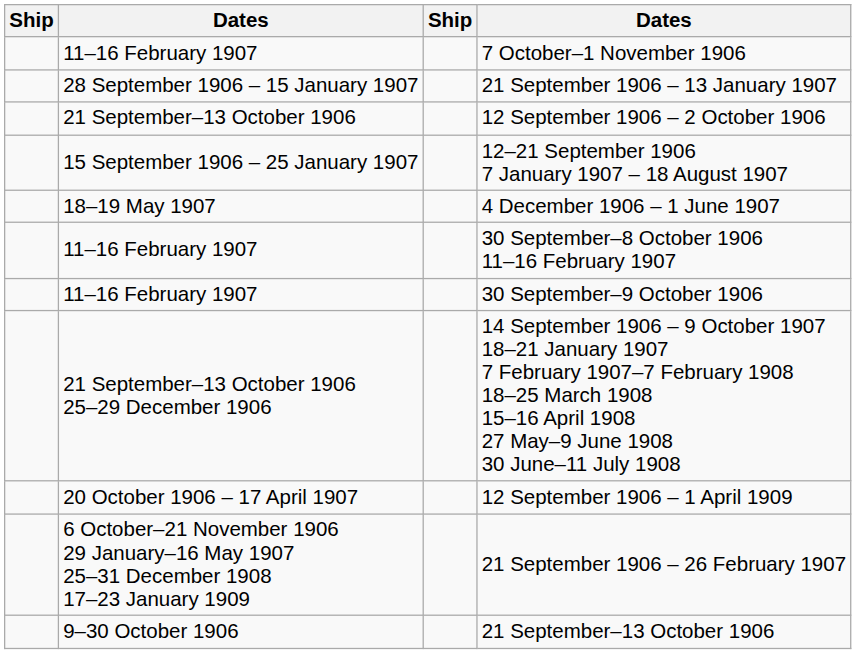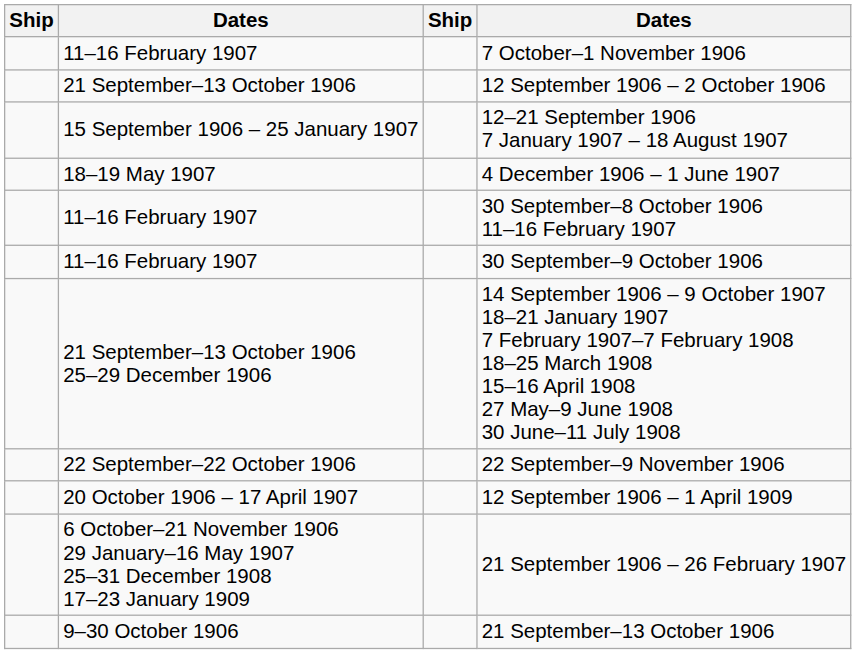 <table class="wikitable">
 <tr>
 <th>Ship</th>
 <th>Dates</th>
 <th>Ship</th>
 <th>Dates</th>
 </tr>
 <tr>
 <td></td>
 <td>11–16 February 1907</td>
 <td></td>
 <td>7 October–1 November 1906</td>
-</tr>
-<tr>
-<td></td>
-<td>28 September 1906 – 15 January 1907</td>
-<td></td>
-<td>21 September 1906 – 13 January 1907</td>
 </tr>
 <tr>
 <td></td>
 <td>21 September–13 October 1906</td>
 <td></td>
 <td>12 September 1906 – 2 October 1906</td>
 </tr>
 <tr>
 <td></td>
 <td>15 September 1906 – 25 January 1907</td>
 <td></td>
 <td>12–21 September 1906<br>7 January 1907 – 18 August 1907</td>
 </tr>
 <tr>
 <td></td>
 <td>18–19 May  1907</td>
 <td></td>
 <td>4 December 1906 – 1 June 1907</td>
 </tr>
 <tr>
 <td></td>
 <td>11–16 February 1907</td>
 <td></td>
 <td>30 September–8 October 1906<br>11–16 February 1907</td>
 </tr>
 <tr>
 <td></td>
 <td>11–16 February 1907</td>
 <td></td>
 <td>30 September–9 October 1906</td>
 </tr>
 <tr>
 <td></td>
 <td>21 September–13 October 1906<br>25–29 December 1906</td>
 <td></td>
 <td>14 September 1906 – 9 October 1907<br>18–21 January 1907<br>7 February 1907–7 February 1908<br>18–25 March 1908<br>15–16 April 1908<br>27 May–9 June 1908<br>30 June–11 July 1908</td>
 </tr>
 <tr>
 <td></td>
+<td>22 September–22 October 1906</td>
+<td></td>
+<td>22 September–9 November 1906</td>
+</tr>
+<tr>
+<td></td>
 <td>20 October 1906 – 17 April 1907</td>
 <td></td>
 <td>12 September 1906 – 1 April 1909</td>
 </tr>
 <tr>
 <td></td>
 <td>6 October–21 November 1906<br>29 January–16 May 1907<br>25–31 December 1908<br>17–23 January 1909</td>
 <td></td>
 <td>21 September 1906 – 26 February 1907</td>
 </tr>
 <tr>
 <td></td>
 <td>9–30 October 1906</td>
 <td></td>
 <td>21 September–13 October 1906</td>
 </tr>
 </table>
